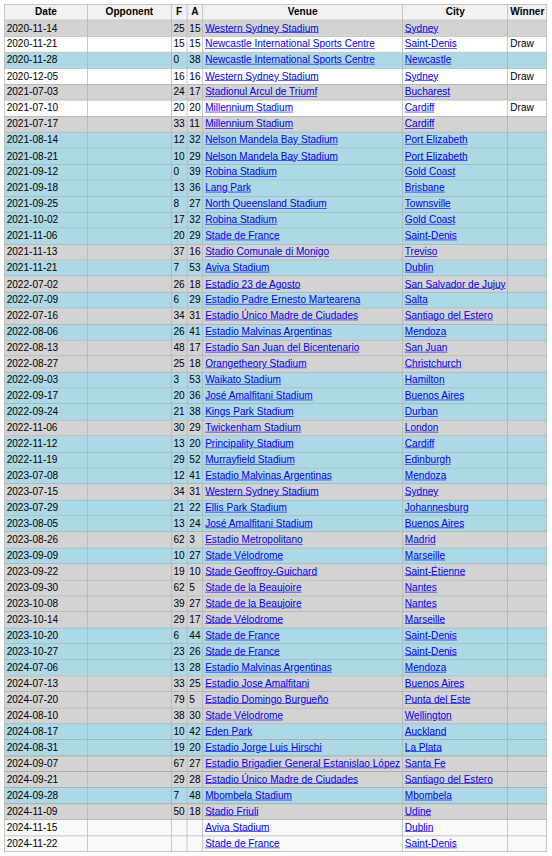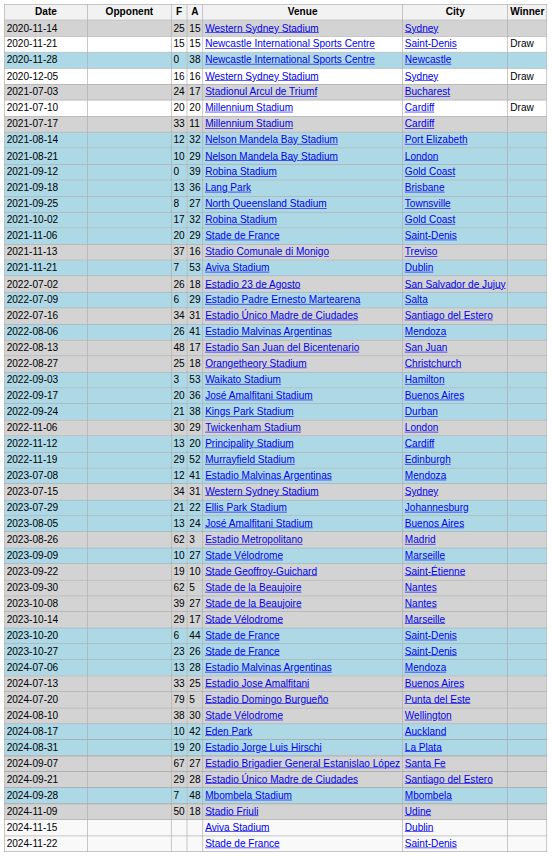 <table class="wikitable sortable">
 <tr>
 <th width="125">Date</th>
 <th width="125">Opponent</th>
 <th>F</th>
 <th>A</th>
 <th>Venue</th>
 <th>City</th>
 <th>Winner</th>
 </tr>
 <tr bgcolor="lightgrey">
 <td>2020-11-14</td>
 <td></td>
 <td>25</td>
 <td>15</td>
 <td><a href='#'>Western Sydney Stadium</a></td>
 <td><a href='#'>Sydney</a></td>
 <td></td>
 </tr>
 <tr bgcolor="white">
 <td>2020-11-21</td>
 <td></td>
 <td>15</td>
 <td>15</td>
 <td><a href='#'>Newcastle International Sports Centre</a></td>
 <td><a href='#'>Saint-Denis</a></td>
 <td>Draw</td>
 </tr>
 <tr bgcolor="lightblue">
 <td>2020-11-28</td>
 <td></td>
 <td>0</td>
 <td>38</td>
 <td><a href='#'>Newcastle International Sports Centre</a></td>
 <td><a href='#'>Newcastle</a></td>
 <td></td>
 </tr>
 <tr bgcolor="white">
 <td>2020-12-05</td>
 <td></td>
 <td>16</td>
 <td>16</td>
 <td><a href='#'>Western Sydney Stadium</a></td>
 <td><a href='#'>Sydney</a></td>
 <td>Draw</td>
 </tr>
 <tr bgcolor="lightgrey">
 <td>2021-07-03</td>
 <td></td>
 <td>24</td>
 <td>17</td>
 <td><a href='#'>Stadionul Arcul de Triumf</a></td>
 <td><a href='#'>Bucharest</a></td>
 <td></td>
 </tr>
 <tr bgcolor="white">
 <td>2021-07-10</td>
 <td></td>
 <td>20</td>
 <td>20</td>
 <td><a href='#'>Millennium Stadium</a></td>
 <td><a href='#'>Cardiff</a></td>
 <td>Draw</td>
 </tr>
 <tr bgcolor="lightgrey">
 <td>2021-07-17</td>
 <td></td>
 <td>33</td>
 <td>11</td>
 <td><a href='#'>Millennium Stadium</a></td>
 <td><a href='#'>Cardiff</a></td>
 <td></td>
 </tr>
 <tr bgcolor="lightblue">
 <td>2021-08-14</td>
 <td></td>
 <td>12</td>
 <td>32</td>
 <td><a href='#'>Nelson Mandela Bay Stadium</a></td>
 <td><a href='#'>Port Elizabeth</a></td>
 <td></td>
 </tr>
 <tr bgcolor="lightblue">
 <td>2021-08-21</td>
 <td></td>
 <td>10</td>
 <td>29</td>
 <td><a href='#'>Nelson Mandela Bay Stadium</a></td>
-<td><a href='#'>Port Elizabeth</a></td>
+<td><a href='#'>London</a></td>
 <td></td>
 </tr>
 <tr bgcolor="lightblue">
 <td>2021-09-12</td>
 <td></td>
 <td>0</td>
 <td>39</td>
 <td><a href='#'>Robina Stadium</a></td>
 <td><a href='#'>Gold Coast</a></td>
 <td></td>
 </tr>
 <tr bgcolor="lightblue">
 <td>2021-09-18</td>
 <td></td>
 <td>13</td>
 <td>36</td>
 <td><a href='#'>Lang Park</a></td>
 <td><a href='#'>Brisbane</a></td>
 <td></td>
 </tr>
 <tr bgcolor="lightblue">
 <td>2021-09-25</td>
 <td></td>
 <td>8</td>
 <td>27</td>
 <td><a href='#'>North Queensland Stadium</a></td>
 <td><a href='#'>Townsville</a></td>
 <td></td>
 </tr>
 <tr bgcolor="lightblue">
 <td>2021-10-02</td>
 <td></td>
 <td>17</td>
 <td>32</td>
 <td><a href='#'>Robina Stadium</a></td>
 <td><a href='#'>Gold Coast</a></td>
 <td></td>
 </tr>
 <tr bgcolor="lightblue">
 <td>2021-11-06</td>
 <td></td>
 <td>20</td>
 <td>29</td>
 <td><a href='#'>Stade de France</a></td>
 <td><a href='#'>Saint-Denis</a></td>
 <td></td>
 </tr>
 <tr bgcolor="lightgrey">
 <td>2021-11-13</td>
 <td></td>
 <td>37</td>
 <td>16</td>
 <td><a href='#'>Stadio Comunale di Monigo</a></td>
 <td><a href='#'>Treviso</a></td>
 <td></td>
 </tr>
 <tr bgcolor="lightblue">
 <td>2021-11-21</td>
 <td></td>
 <td>7</td>
 <td>53</td>
 <td><a href='#'>Aviva Stadium</a></td>
 <td><a href='#'>Dublin</a></td>
 <td></td>
 </tr>
 <tr bgcolor="lightgrey">
 <td>2022-07-02</td>
 <td></td>
 <td>26</td>
 <td>18</td>
 <td><a href='#'>Estadio 23 de Agosto</a></td>
 <td><a href='#'>San Salvador de Jujuy</a></td>
 <td></td>
 </tr>
 <tr bgcolor="lightblue">
 <td>2022-07-09</td>
 <td></td>
 <td>6</td>
 <td>29</td>
 <td><a href='#'>Estadio Padre Ernesto Martearena</a></td>
 <td><a href='#'>Salta</a></td>
 <td></td>
 </tr>
 <tr bgcolor="lightgrey">
 <td>2022-07-16</td>
 <td></td>
 <td>34</td>
 <td>31</td>
 <td><a href='#'>Estadio Único Madre de Ciudades</a></td>
 <td><a href='#'>Santiago del Estero</a></td>
 <td></td>
 </tr>
 <tr bgcolor="lightblue">
 <td>2022-08-06</td>
 <td></td>
 <td>26</td>
 <td>41</td>
 <td><a href='#'>Estadio Malvinas Argentinas</a></td>
 <td><a href='#'>Mendoza</a></td>
 <td></td>
 </tr>
 <tr bgcolor="lightgrey">
 <td>2022-08-13</td>
 <td></td>
 <td>48</td>
 <td>17</td>
 <td><a href='#'>Estadio San Juan del Bicentenario</a></td>
 <td><a href='#'>San Juan</a></td>
 <td></td>
 </tr>
 <tr bgcolor="lightgrey">
 <td>2022-08-27</td>
 <td></td>
 <td>25</td>
 <td>18</td>
 <td><a href='#'>Orangetheory Stadium</a></td>
 <td><a href='#'>Christchurch</a></td>
 <td></td>
 </tr>
 <tr bgcolor="lightblue">
 <td>2022-09-03</td>
 <td></td>
 <td>3</td>
 <td>53</td>
 <td><a href='#'>Waikato Stadium</a></td>
 <td><a href='#'>Hamilton</a></td>
 <td></td>
 </tr>
 <tr bgcolor="lightblue">
 <td>2022-09-17</td>
 <td></td>
 <td>20</td>
 <td>36</td>
 <td><a href='#'>José Amalfitani Stadium</a></td>
 <td><a href='#'>Buenos Aires</a></td>
 <td></td>
 </tr>
 <tr bgcolor="lightblue">
 <td>2022-09-24</td>
 <td></td>
 <td>21</td>
 <td>38</td>
 <td><a href='#'>Kings Park Stadium</a></td>
 <td><a href='#'>Durban</a></td>
 <td></td>
 </tr>
 <tr bgcolor="lightgrey">
 <td>2022-11-06</td>
 <td></td>
 <td>30</td>
 <td>29</td>
 <td><a href='#'>Twickenham Stadium</a></td>
 <td><a href='#'>London</a></td>
 <td></td>
 </tr>
 <tr bgcolor="lightblue">
 <td>2022-11-12</td>
 <td></td>
 <td>13</td>
 <td>20</td>
 <td><a href='#'>Principality Stadium</a></td>
 <td><a href='#'>Cardiff</a></td>
 <td></td>
 </tr>
 <tr bgcolor="lightblue">
 <td>2022-11-19</td>
 <td></td>
 <td>29</td>
 <td>52</td>
 <td><a href='#'>Murrayfield Stadium</a></td>
 <td><a href='#'>Edinburgh</a></td>
 <td></td>
 </tr>
 <tr bgcolor="lightblue">
 <td>2023-07-08</td>
 <td></td>
 <td>12</td>
 <td>41</td>
 <td><a href='#'>Estadio Malvinas Argentinas</a></td>
 <td><a href='#'>Mendoza</a></td>
 <td></td>
 </tr>
 <tr bgcolor="lightgrey">
 <td>2023-07-15</td>
 <td></td>
 <td>34</td>
 <td>31</td>
 <td><a href='#'>Western Sydney Stadium</a></td>
 <td><a href='#'>Sydney</a></td>
 <td></td>
 </tr>
 <tr bgcolor="lightblue">
 <td>2023-07-29</td>
 <td></td>
 <td>21</td>
 <td>22</td>
 <td><a href='#'>Ellis Park Stadium</a></td>
 <td><a href='#'>Johannesburg</a></td>
 <td></td>
 </tr>
 <tr bgcolor="lightblue">
 <td>2023-08-05</td>
 <td></td>
 <td>13</td>
 <td>24</td>
 <td><a href='#'>José Amalfitani Stadium</a></td>
 <td><a href='#'>Buenos Aires</a></td>
 <td></td>
 </tr>
 <tr bgcolor="lightgrey">
 <td>2023-08-26</td>
 <td></td>
 <td>62</td>
 <td>3</td>
 <td><a href='#'>Estadio Metropolitano</a></td>
 <td><a href='#'>Madrid</a></td>
 <td></td>
 </tr>
 <tr bgcolor="lightblue">
 <td>2023-09-09</td>
 <td></td>
 <td>10</td>
 <td>27</td>
 <td><a href='#'>Stade Vélodrome</a></td>
 <td><a href='#'>Marseille</a></td>
 <td></td>
 </tr>
 <tr bgcolor="lightgrey">
 <td>2023-09-22</td>
 <td></td>
 <td>19</td>
 <td>10</td>
 <td><a href='#'>Stade Geoffroy-Guichard</a></td>
 <td><a href='#'>Saint-Étienne</a></td>
 <td></td>
 </tr>
 <tr bgcolor="lightgrey">
 <td>2023-09-30</td>
 <td></td>
 <td>62</td>
 <td>5</td>
 <td><a href='#'>Stade de la Beaujoire</a></td>
 <td><a href='#'>Nantes</a></td>
 <td></td>
 </tr>
 <tr bgcolor="lightgrey">
 <td>2023-10-08</td>
 <td></td>
 <td>39</td>
 <td>27</td>
 <td><a href='#'>Stade de la Beaujoire</a></td>
 <td><a href='#'>Nantes</a></td>
 <td></td>
 </tr>
 <tr bgcolor="lightgrey">
 <td>2023-10-14</td>
 <td></td>
 <td>29</td>
 <td>17</td>
 <td><a href='#'>Stade Vélodrome</a></td>
 <td><a href='#'>Marseille</a></td>
 <td></td>
 </tr>
 <tr bgcolor="lightblue">
 <td>2023-10-20</td>
 <td></td>
 <td>6</td>
 <td>44</td>
 <td><a href='#'>Stade de France</a></td>
 <td><a href='#'>Saint-Denis</a></td>
 <td></td>
 </tr>
 <tr bgcolor="lightblue">
 <td>2023-10-27</td>
 <td></td>
 <td>23</td>
 <td>26</td>
 <td><a href='#'>Stade de France</a></td>
 <td><a href='#'>Saint-Denis</a></td>
 <td></td>
 </tr>
 <tr bgcolor="lightblue">
 <td>2024-07-06</td>
 <td></td>
 <td>13</td>
 <td>28</td>
 <td><a href='#'>Estadio Malvinas Argentinas</a></td>
 <td><a href='#'>Mendoza</a></td>
 <td></td>
 </tr>
 <tr bgcolor="lightgrey">
 <td>2024-07-13</td>
 <td></td>
 <td>33</td>
 <td>25</td>
 <td><a href='#'>Estadio Jose Amalfitani</a></td>
 <td><a href='#'>Buenos Aires</a></td>
 <td></td>
 </tr>
 <tr bgcolor="lightgrey">
 <td>2024-07-20</td>
 <td></td>
 <td>79</td>
 <td>5</td>
 <td><a href='#'>Estadio Domingo Burgueño</a></td>
 <td><a href='#'>Punta del Este</a></td>
 <td></td>
 </tr>
 <tr bgcolor="lightgrey">
 <td>2024-08-10</td>
 <td></td>
 <td>38</td>
 <td>30</td>
 <td><a href='#'>Stade Vélodrome</a></td>
 <td><a href='#'>Wellington</a></td>
 <td></td>
 </tr>
 <tr bgcolor="lightblue">
 <td>2024-08-17</td>
 <td></td>
 <td>10</td>
 <td>42</td>
 <td><a href='#'>Eden Park</a></td>
 <td><a href='#'>Auckland</a></td>
 <td></td>
 </tr>
 <tr>
 </tr>
 <tr bgcolor="lightblue">
 <td>2024-08-31</td>
 <td></td>
 <td>19</td>
 <td>20</td>
 <td><a href='#'>Estadio Jorge Luis Hirschi</a></td>
 <td><a href='#'>La Plata</a></td>
 <td></td>
 </tr>
 <tr>
 </tr>
 <tr bgcolor="lightgrey">
 <td>2024-09-07</td>
 <td></td>
 <td>67</td>
 <td>27</td>
 <td><a href='#'>Estadio Brigadier General Estanislao López</a></td>
 <td><a href='#'>Santa Fe</a></td>
 <td></td>
 </tr>
 <tr>
 </tr>
 <tr bgcolor="lightgrey">
 <td>2024-09-21</td>
 <td></td>
 <td>29</td>
 <td>28</td>
 <td><a href='#'>Estadio Único Madre de Ciudades</a></td>
 <td><a href='#'>Santiago del Estero</a></td>
 <td></td>
 </tr>
 <tr>
 </tr>
 <tr bgcolor="lightblue">
 <td>2024-09-28</td>
 <td></td>
 <td>7</td>
 <td>48</td>
 <td><a href='#'>Mbombela Stadium</a></td>
 <td><a href='#'>Mbombela</a></td>
 <td></td>
 </tr>
 <tr>
 </tr>
 <tr bgcolor="lightgrey">
 <td>2024-11-09</td>
 <td></td>
 <td>50</td>
 <td>18</td>
 <td><a href='#'>Stadio Friuli</a></td>
 <td><a href='#'>Udine</a></td>
 <td></td>
 </tr>
 <tr>
 <td>2024-11-15</td>
 <td></td>
 <td></td>
 <td></td>
 <td><a href='#'>Aviva Stadium</a></td>
 <td><a href='#'>Dublin</a></td>
 <td></td>
 </tr>
 <tr>
 <td>2024-11-22</td>
 <td></td>
 <td></td>
 <td></td>
 <td><a href='#'>Stade de France</a></td>
 <td><a href='#'>Saint-Denis</a></td>
 <td></td>
 </tr>
 </table>
